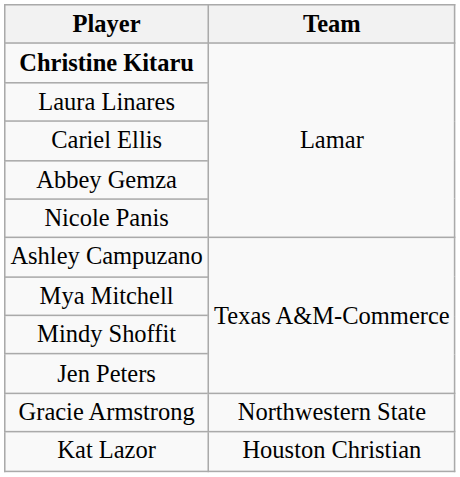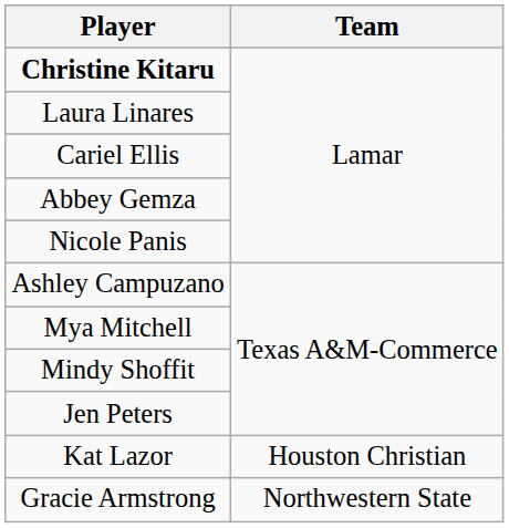 <table class="wikitable" style="text-align: center;">
 <tr>
 <th>Player</th>
 <th>Team</th>
 </tr>
 <tr>
 <td><strong>Christine Kitaru</strong></td>
 <td rowspan=5>Lamar</td>
 </tr>
 <tr>
 <td>Laura Linares</td>
 </tr>
 <tr>
 <td>Cariel Ellis</td>
 </tr>
 <tr>
 <td>Abbey Gemza</td>
 </tr>
 <tr>
 <td>Nicole Panis</td>
 </tr>
 <tr>
 <td>Ashley Campuzano</td>
 <td rowspan=4>Texas A&M-Commerce</td>
 </tr>
 <tr>
 <td>Mya Mitchell</td>
 </tr>
 <tr>
 <td>Mindy Shoffit</td>
 </tr>
 <tr>
 <td>Jen Peters</td>
 </tr>
 <tr>
+<td>Kat Lazor</td>
+<td>Houston Christian</td>
+</tr>
+<tr>
 <td>Gracie Armstrong</td>
 <td rowspan=1>Northwestern State</td>
 </tr>
-<tr>
-<td>Kat Lazor</td>
-<td>Houston Christian</td>
-</tr>
 </table>
